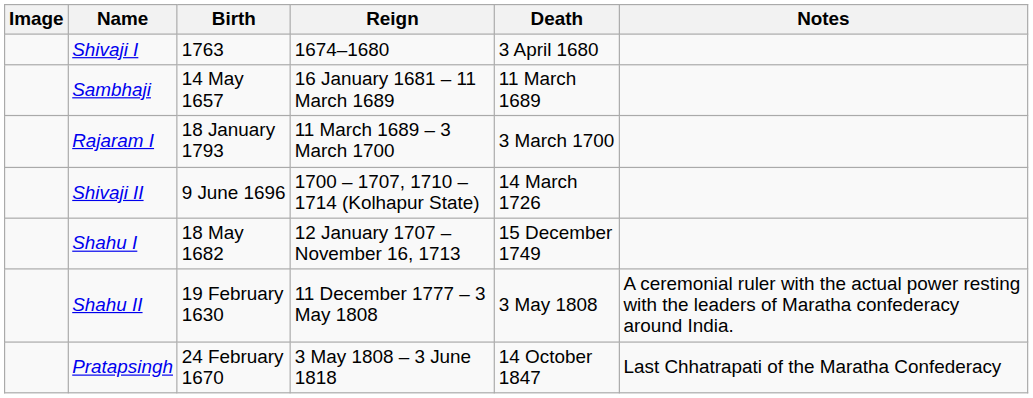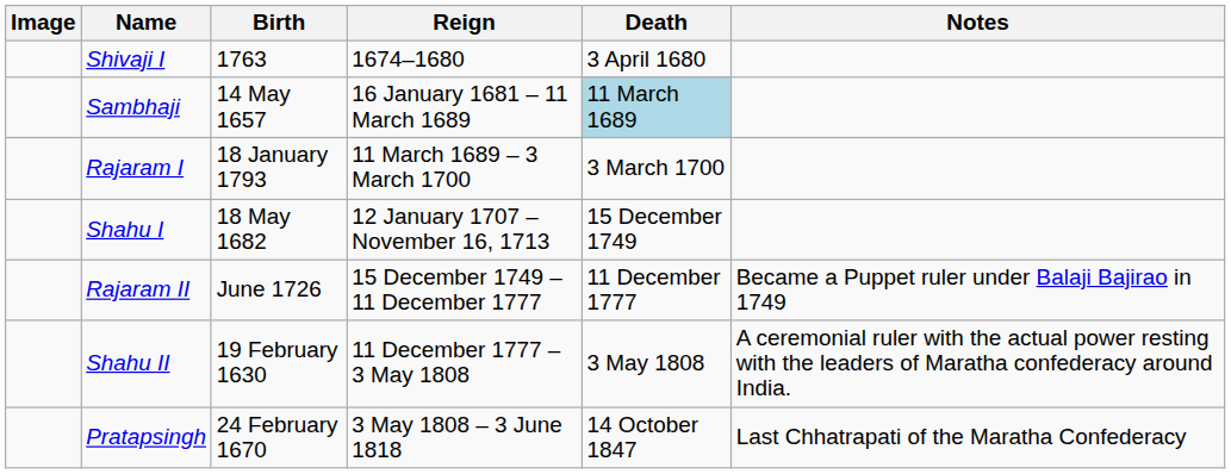 <table class="wikitable">
 <tr>
 <th>Image</th>
 <th>Name</th>
 <th>Birth</th>
 <th>Reign</th>
 <th>Death</th>
 <th>Notes</th>
 </tr>
 <tr>
 <td></td>
 <td><em><a href='#'>Shivaji I</a></em></td>
 <td>1763</td>
 <td>1674–1680</td>
 <td>3 April 1680</td>
 <td></td>
 </tr>
 <tr>
 <td></td>
 <td><em><a href='#'>Sambhaji</a></em></td>
 <td>14 May 1657</td>
 <td>16 January 1681 – 11 March 1689</td>
-<td>11 March 1689</td>
+<td style="background: lightblue;">11 March 1689</td>
 <td></td>
 </tr>
 <tr>
 <td></td>
 <td><em><a href='#'>Rajaram I</a></em></td>
 <td>18 January 1793</td>
 <td>11 March 1689 – 3 March 1700</td>
 <td>3 March 1700</td>
 <td></td>
 </tr>
 <tr>
 <td></td>
-<td><em><a href='#'>Shivaji II</a></em></td>
-<td>9 June 1696</td>
-<td>1700 – 1707, 1710 – 1714 (Kolhapur State)</td>
-<td>14 March 1726</td>
-<td></td>
-</tr>
-<tr>
-<td></td>
 <td><em><a href='#'>Shahu I</a></em></td>
 <td>18 May 1682</td>
 <td>12 January 1707 – November 16, 1713</td>
 <td>15 December 1749</td>
 <td></td>
+</tr>
+<tr>
+<td></td>
+<td><em><a href='#'>Rajaram II</a></em></td>
+<td>June 1726</td>
+<td>15 December 1749 – 11 December 1777</td>
+<td>11 December 1777</td>
+<td>Became a Puppet ruler under <a href='#'>Balaji Bajirao</a> in 1749</td>
 </tr>
 <tr>
 <td></td>
 <td><em><a href='#'>Shahu II</a></em></td>
 <td>19 February 1630</td>
 <td>11 December 1777 – 3 May 1808</td>
 <td>3 May 1808</td>
 <td>A ceremonial ruler with the actual power resting with the leaders of Maratha confederacy around India.</td>
 </tr>
 <tr>
 <td></td>
 <td><em><a href='#'>Pratapsingh</a></em></td>
 <td>24 February 1670</td>
 <td>3 May 1808 – 3 June 1818</td>
 <td>14 October 1847</td>
 <td>Last Chhatrapati of the Maratha Confederacy</td>
 </tr>
 </table>
